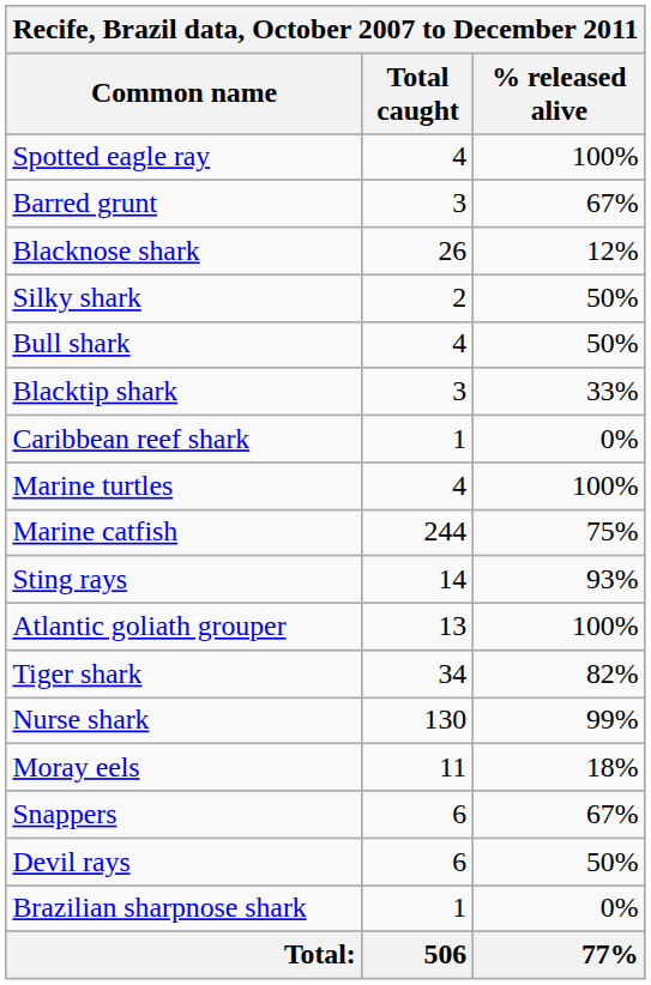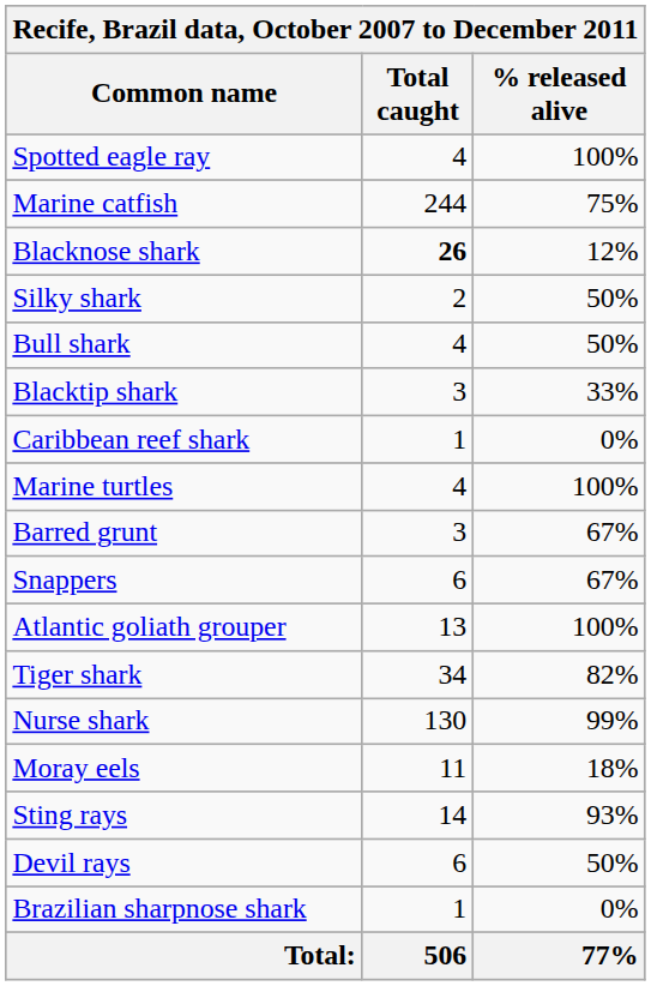 <table class="wikitable floatright sortable" style="font-size:90%;">
 <tr>
 <th colspan="3">Recife, Brazil data, October 2007 to December 2011</th>
 </tr>
 <tr>
 <th>Common name</th>
 <th>Total <br>caught</th>
 <th>% released<br> alive</th>
 </tr>
 <tr>
 <td><a href='#'>Spotted eagle ray</a></td>
 <td style="text-align:right;">4</td>
 <td style="text-align:right;">100%</td>
 </tr>
 <tr>
-<td><a href='#'>Barred grunt</a></td>
-<td style="text-align:right;">3</td>
-<td style="text-align:right;">67%</td>
+<td><a href='#'>Marine catfish</a></td>
+<td style="text-align:right;">244</td>
+<td style="text-align:right;">75%</td>
 </tr>
 <tr>
 <td><a href='#'>Blacknose shark</a></td>
-<td style="text-align:right;">26</td>
+<td style="text-align:right;"><strong>26</strong></td>
 <td style="text-align:right;">12%</td>
 </tr>
 <tr>
 <td><a href='#'>Silky shark</a></td>
 <td style="text-align:right;">2</td>
 <td style="text-align:right;">50%</td>
 </tr>
 <tr>
 <td><a href='#'>Bull shark</a></td>
 <td style="text-align:right;">4</td>
 <td style="text-align:right;">50%</td>
 </tr>
 <tr>
 <td><a href='#'>Blacktip shark</a></td>
 <td style="text-align:right;">3</td>
 <td style="text-align:right;">33%</td>
 </tr>
 <tr>
 <td><a href='#'>Caribbean reef shark</a></td>
 <td style="text-align:right;">1</td>
 <td style="text-align:right;">0%</td>
 </tr>
 <tr>
 <td><a href='#'>Marine turtles</a></td>
 <td style="text-align:right;">4</td>
 <td style="text-align:right;">100%</td>
 </tr>
 <tr>
-<td><a href='#'>Marine catfish</a></td>
-<td style="text-align:right;">244</td>
-<td style="text-align:right;">75%</td>
+<td><a href='#'>Barred grunt</a></td>
+<td style="text-align:right;">3</td>
+<td style="text-align:right;">67%</td>
 </tr>
 <tr>
-<td><a href='#'>Sting rays</a></td>
-<td style="text-align:right;">14</td>
-<td style="text-align:right;">93%</td>
+<td><a href='#'>Snappers</a></td>
+<td style="text-align:right;">6</td>
+<td style="text-align:right;">67%</td>
 </tr>
 <tr>
 <td><a href='#'>Atlantic goliath grouper</a></td>
 <td style="text-align:right;">13</td>
 <td style="text-align:right;">100%</td>
 </tr>
 <tr>
 <td><a href='#'>Tiger shark</a></td>
 <td style="text-align:right;">34</td>
 <td style="text-align:right;">82%</td>
 </tr>
 <tr>
 <td><a href='#'>Nurse shark</a></td>
 <td style="text-align:right;">130</td>
 <td style="text-align:right;">99%</td>
 </tr>
 <tr>
 <td><a href='#'>Moray eels</a></td>
 <td style="text-align:right;">11</td>
 <td style="text-align:right;">18%</td>
 </tr>
 <tr>
-<td><a href='#'>Snappers</a></td>
-<td style="text-align:right;">6</td>
-<td style="text-align:right;">67%</td>
+<td><a href='#'>Sting rays</a></td>
+<td style="text-align:right;">14</td>
+<td style="text-align:right;">93%</td>
 </tr>
 <tr>
 <td><a href='#'>Devil rays</a></td>
 <td style="text-align:right;">6</td>
 <td style="text-align:right;">50%</td>
 </tr>
 <tr>
 <td><a href='#'>Brazilian sharpnose shark</a></td>
 <td style="text-align:right;">1</td>
 <td style="text-align:right;">0%</td>
 </tr>
 <tr>
 <th style="text-align:right;"><strong>Total:</strong></th>
 <th style="text-align:right;"><strong>506</strong></th>
 <th style="text-align:right;"><strong>77%</strong></th>
 </tr>
 </table>
